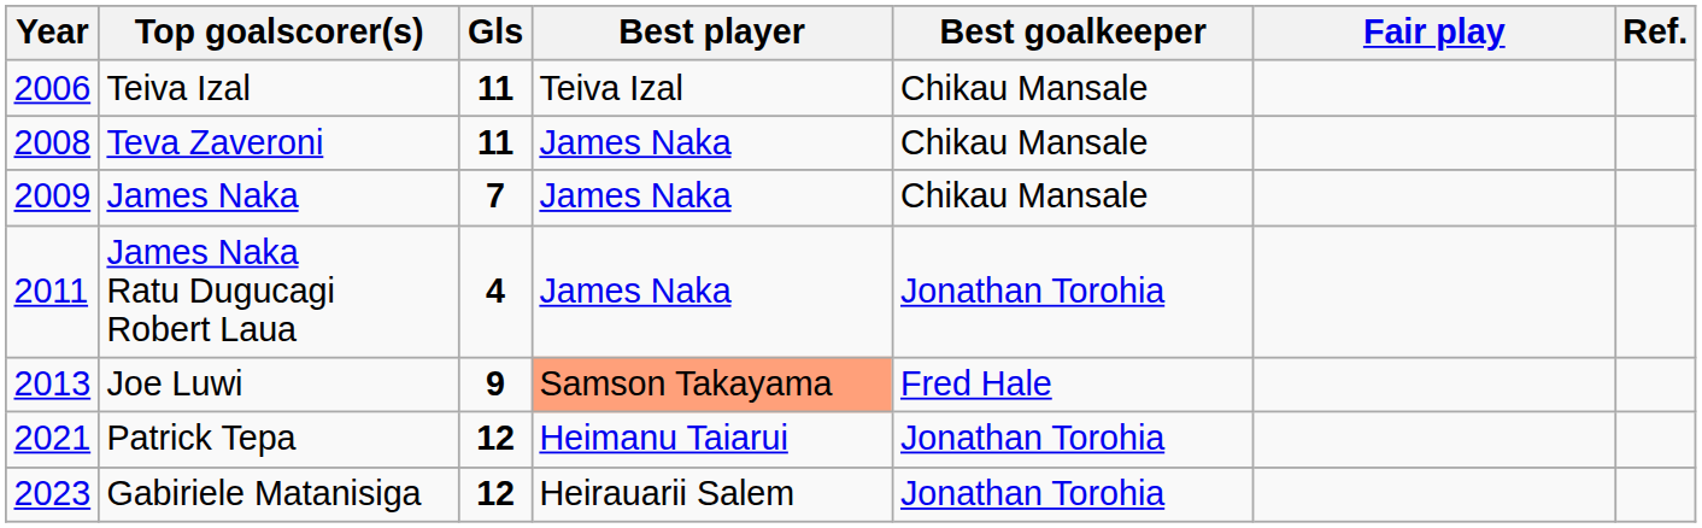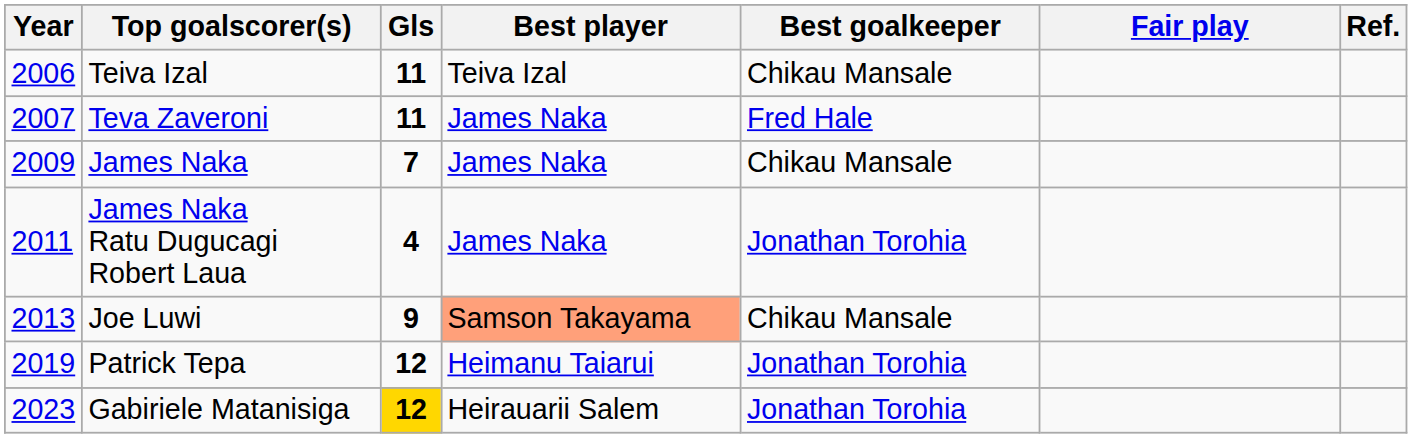 <table class="wikitable">
 <tr>
 <th>Year</th>
 <th width=160>Top goalscorer(s)</th>
 <th>Gls</th>
 <th width=160>Best player</th>
 <th width=160>Best goalkeeper</th>
 <th width=160><a href='#'>Fair play</a></th>
 <th>Ref.</th>
 </tr>
 <tr>
 <td> <a href='#'>2006</a></td>
 <td> Teiva Izal</td>
 <td align=center><strong>11</strong></td>
 <td> Teiva Izal</td>
 <td> Chikau Mansale</td>
 <td></td>
 <td></td>
 </tr>
 <tr>
-<td> <a href='#'>2008</a></td>
+<td> <a href='#'>2007</a></td>
 <td> <a href='#'>Teva Zaveroni</a></td>
 <td align=center><strong>11</strong></td>
 <td> <a href='#'>James Naka</a></td>
-<td> Chikau Mansale</td>
+<td> <a href='#'>Fred Hale</a></td>
 <td></td>
 <td></td>
 </tr>
 <tr>
 <td> <a href='#'>2009</a></td>
 <td> <a href='#'>James Naka</a></td>
 <td align=center><strong>7</strong></td>
 <td> <a href='#'>James Naka</a></td>
 <td> Chikau Mansale</td>
 <td></td>
 <td></td>
 </tr>
 <tr>
 <td> <a href='#'>2011</a></td>
 <td> <a href='#'>James Naka</a><br> Ratu Dugucagi<br> Robert Laua</td>
 <td align=center><strong>4</strong></td>
 <td> <a href='#'>James Naka</a></td>
 <td> <a href='#'>Jonathan Torohia</a></td>
 <td></td>
 <td></td>
 </tr>
 <tr>
 <td> <a href='#'>2013</a></td>
 <td> Joe Luwi</td>
 <td align=center><strong>9</strong></td>
 <td style="background: lightsalmon;"> Samson Takayama</td>
-<td> <a href='#'>Fred Hale</a></td>
+<td> Chikau Mansale</td>
 <td></td>
 <td></td>
 </tr>
 <tr>
-<td> <a href='#'>2021</a></td>
+<td> <a href='#'>2019</a></td>
 <td> Patrick Tepa</td>
 <td align=center><strong>12</strong></td>
 <td> <a href='#'>Heimanu Taiarui</a></td>
 <td> <a href='#'>Jonathan Torohia</a></td>
 <td></td>
 <td></td>
 </tr>
 <tr>
 <td> <a href='#'>2023</a></td>
 <td> Gabiriele Matanisiga</td>
-<td align=center><strong>12</strong></td>
+<td align=center style="background: gold;"><strong>12</strong></td>
 <td> Heirauarii Salem</td>
 <td> <a href='#'>Jonathan Torohia</a></td>
 <td><br></td>
 <td></td>
 </tr>
 </table>
